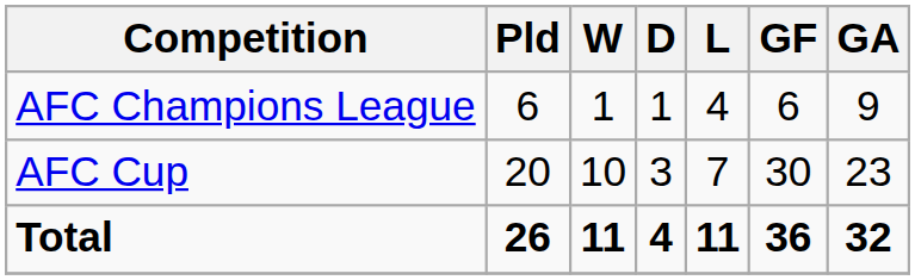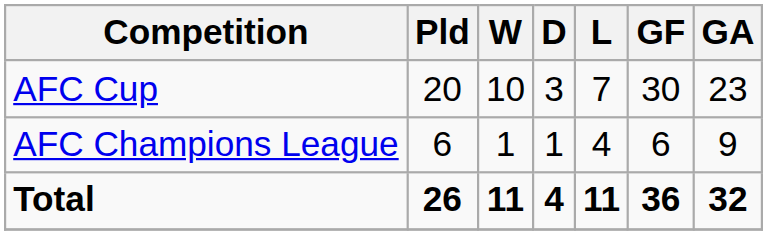 <table class="wikitable">
 <tr>
 <th>Competition</th>
 <th>Pld</th>
 <th>W</th>
 <th>D</th>
 <th>L</th>
 <th>GF</th>
 <th>GA</th>
 </tr>
 <tr>
+<td><a href='#'>AFC Cup</a></td>
+<td style="text-align:center;">20</td>
+<td style="text-align:center;">10</td>
+<td style="text-align:center;">3</td>
+<td style="text-align:center;">7</td>
+<td style="text-align:center;">30</td>
+<td style="text-align:center;">23</td>
+</tr>
+<tr>
 <td><a href='#'>AFC Champions League</a></td>
 <td style="text-align:center;">6</td>
 <td style="text-align:center;">1</td>
 <td style="text-align:center;">1</td>
 <td style="text-align:center;">4</td>
 <td style="text-align:center;">6</td>
 <td style="text-align:center;">9</td>
-</tr>
-<tr>
-<td><a href='#'>AFC Cup</a></td>
-<td style="text-align:center;">20</td>
-<td style="text-align:center;">10</td>
-<td style="text-align:center;">3</td>
-<td style="text-align:center;">7</td>
-<td style="text-align:center;">30</td>
-<td style="text-align:center;">23</td>
 </tr>
 <tr>
 <td><strong>Total</strong></td>
 <td style="text-align:center;"><strong>26</strong></td>
 <td style="text-align:center;"><strong>11</strong></td>
 <td style="text-align:center;"><strong>4</strong></td>
 <td style="text-align:center;"><strong>11</strong></td>
 <td style="text-align:center;"><strong>36</strong></td>
 <td style="text-align:center;"><strong>32</strong></td>
 </tr>
 <tr>
 </tr>
 </table>
